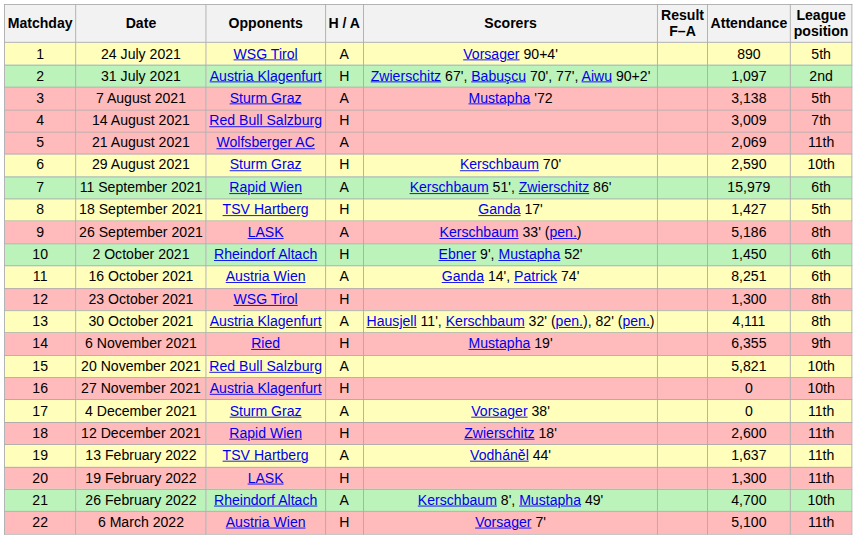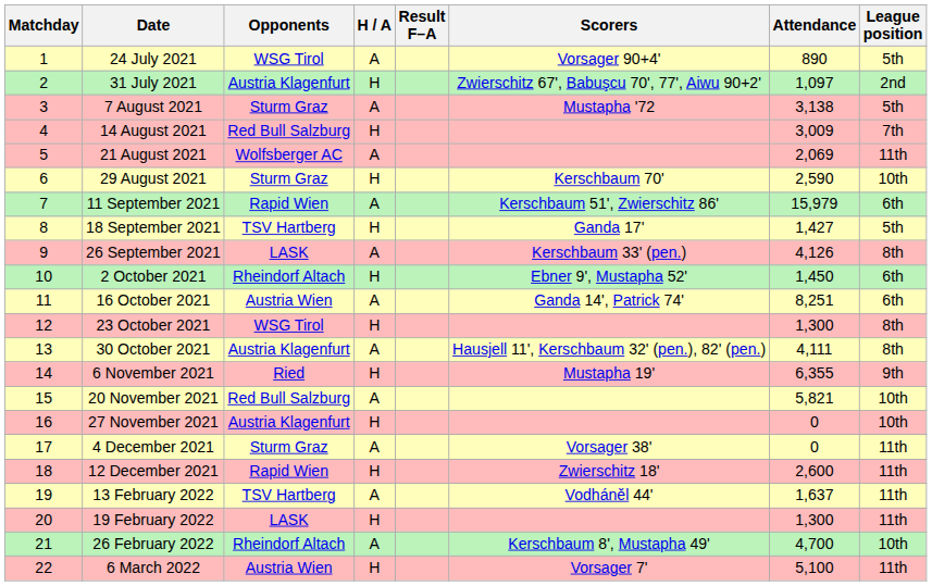 <table class="wikitable" style="text-align:center">
 <tr>
 <th>Matchday</th>
 <th>Date</th>
 <th>Opponents</th>
 <th>H / A</th>
+<th>Result<br>F–A</th>
 <th>Scorers</th>
-<th>Result<br>F–A</th>
 <th>Attendance</th>
 <th>League<br>position</th>
 </tr>
 <tr bgcolor="#ffffbb">
 <td>1</td>
 <td>24 July 2021</td>
 <td><a href='#'>WSG Tirol</a></td>
 <td>A</td>
+<td></td>
 <td><a href='#'>Vorsager</a> 90+4'</td>
-<td></td>
 <td>890</td>
 <td>5th</td>
 </tr>
 <tr bgcolor="#bbf3bb">
 <td>2</td>
 <td>31 July 2021</td>
 <td><a href='#'>Austria Klagenfurt</a></td>
 <td>H</td>
+<td></td>
 <td><a href='#'>Zwierschitz</a> 67', <a href='#'>Babuşcu</a> 70', 77', <a href='#'>Aiwu</a> 90+2'</td>
-<td></td>
 <td>1,097</td>
 <td>2nd</td>
 </tr>
 <tr bgcolor="#ffbbbb">
 <td>3</td>
 <td>7 August 2021</td>
 <td><a href='#'>Sturm Graz</a></td>
 <td>A</td>
+<td></td>
 <td><a href='#'>Mustapha</a> '72</td>
-<td></td>
 <td>3,138</td>
 <td>5th</td>
 </tr>
 <tr bgcolor="#ffbbbb">
 <td>4</td>
 <td>14 August 2021</td>
 <td><a href='#'>Red Bull Salzburg</a></td>
 <td>H</td>
 <td></td>
 <td></td>
 <td>3,009</td>
 <td>7th</td>
 </tr>
 <tr bgcolor="#ffbbbb">
 <td>5</td>
 <td>21 August 2021</td>
 <td><a href='#'>Wolfsberger AC</a></td>
 <td>A</td>
 <td></td>
 <td></td>
 <td>2,069</td>
 <td>11th</td>
 </tr>
 <tr bgcolor="#ffffbb">
 <td>6</td>
 <td>29 August 2021</td>
 <td><a href='#'>Sturm Graz</a></td>
 <td>H</td>
+<td></td>
 <td><a href='#'>Kerschbaum</a> 70'</td>
-<td></td>
 <td>2,590</td>
 <td>10th</td>
 </tr>
 <tr bgcolor="#bbf3bb">
 <td>7</td>
 <td>11 September 2021</td>
 <td><a href='#'>Rapid Wien</a></td>
 <td>A</td>
+<td></td>
 <td><a href='#'>Kerschbaum</a> 51', <a href='#'>Zwierschitz</a> 86'</td>
-<td></td>
 <td>15,979</td>
 <td>6th</td>
 </tr>
 <tr bgcolor="#ffffbb">
 <td>8</td>
 <td>18 September 2021</td>
 <td><a href='#'>TSV Hartberg</a></td>
 <td>H</td>
+<td></td>
 <td><a href='#'>Ganda</a> 17'</td>
-<td></td>
 <td>1,427</td>
 <td>5th</td>
 </tr>
 <tr bgcolor="#ffbbbb">
 <td>9</td>
 <td>26 September 2021</td>
 <td><a href='#'>LASK</a></td>
 <td>A</td>
+<td></td>
 <td><a href='#'>Kerschbaum</a> 33' (<a href='#'>pen.</a>)</td>
-<td></td>
-<td>5,186</td>
+<td>4,126</td>
 <td>8th</td>
 </tr>
 <tr bgcolor="#bbf3bb">
 <td>10</td>
 <td>2 October 2021</td>
 <td><a href='#'>Rheindorf Altach</a></td>
 <td>H</td>
+<td></td>
 <td><a href='#'>Ebner</a> 9', <a href='#'>Mustapha</a> 52'</td>
-<td></td>
 <td>1,450</td>
 <td>6th</td>
 </tr>
 <tr bgcolor="#ffffbb">
 <td>11</td>
 <td>16 October 2021</td>
 <td><a href='#'>Austria Wien</a></td>
 <td>A</td>
+<td></td>
 <td><a href='#'>Ganda</a> 14', <a href='#'>Patrick</a> 74'</td>
-<td></td>
 <td>8,251</td>
 <td>6th</td>
 </tr>
 <tr bgcolor="#ffbbbb">
 <td>12</td>
 <td>23 October 2021</td>
 <td><a href='#'>WSG Tirol</a></td>
 <td>H</td>
 <td></td>
 <td></td>
 <td>1,300</td>
 <td>8th</td>
 </tr>
 <tr bgcolor="#ffffbb">
 <td>13</td>
 <td>30 October 2021</td>
 <td><a href='#'>Austria Klagenfurt</a></td>
 <td>A</td>
+<td></td>
 <td><a href='#'>Hausjell</a> 11', <a href='#'>Kerschbaum</a> 32' (<a href='#'>pen.</a>), 82' (<a href='#'>pen.</a>)</td>
-<td></td>
 <td>4,111</td>
 <td>8th</td>
 </tr>
 <tr bgcolor="#ffbbbb">
 <td>14</td>
 <td>6 November 2021</td>
 <td><a href='#'>Ried</a></td>
 <td>H</td>
+<td></td>
 <td><a href='#'>Mustapha</a> 19'</td>
-<td></td>
 <td>6,355</td>
 <td>9th</td>
 </tr>
 <tr bgcolor="#ffffbb">
 <td>15</td>
 <td>20 November 2021</td>
 <td><a href='#'>Red Bull Salzburg</a></td>
 <td>A</td>
 <td></td>
 <td></td>
 <td>5,821</td>
 <td>10th</td>
 </tr>
 <tr bgcolor="#ffbbbb">
 <td>16</td>
 <td>27 November 2021</td>
 <td><a href='#'>Austria Klagenfurt</a></td>
 <td>H</td>
 <td></td>
 <td></td>
 <td>0</td>
 <td>10th</td>
 </tr>
 <tr bgcolor="#ffffbb">
 <td>17</td>
 <td>4 December 2021</td>
 <td><a href='#'>Sturm Graz</a></td>
 <td>A</td>
+<td></td>
 <td><a href='#'>Vorsager</a> 38'</td>
-<td></td>
 <td>0</td>
 <td>11th</td>
 </tr>
 <tr bgcolor="#ffbbbb">
 <td>18</td>
 <td>12 December 2021</td>
 <td><a href='#'>Rapid Wien</a></td>
 <td>H</td>
+<td></td>
 <td><a href='#'>Zwierschitz</a> 18'</td>
-<td></td>
 <td>2,600</td>
 <td>11th</td>
 </tr>
 <tr bgcolor="#ffffbb">
 <td>19</td>
 <td>13 February 2022</td>
 <td><a href='#'>TSV Hartberg</a></td>
 <td>A</td>
+<td></td>
 <td><a href='#'>Vodháněl</a> 44'</td>
-<td></td>
 <td>1,637</td>
 <td>11th</td>
 </tr>
 <tr bgcolor="#ffbbbb">
 <td>20</td>
 <td>19 February 2022</td>
 <td><a href='#'>LASK</a></td>
 <td>H</td>
 <td></td>
 <td></td>
 <td>1,300</td>
 <td>11th</td>
 </tr>
 <tr bgcolor="#bbf3bb">
 <td>21</td>
 <td>26 February 2022</td>
 <td><a href='#'>Rheindorf Altach</a></td>
 <td>A</td>
+<td></td>
 <td><a href='#'>Kerschbaum</a> 8', <a href='#'>Mustapha</a> 49'</td>
-<td></td>
 <td>4,700</td>
 <td>10th</td>
 </tr>
 <tr bgcolor="#ffbbbb">
 <td>22</td>
 <td>6 March 2022</td>
 <td><a href='#'>Austria Wien</a></td>
 <td>H</td>
+<td></td>
 <td><a href='#'>Vorsager</a> 7'</td>
-<td></td>
 <td>5,100</td>
 <td>11th</td>
 </tr>
 </table>
